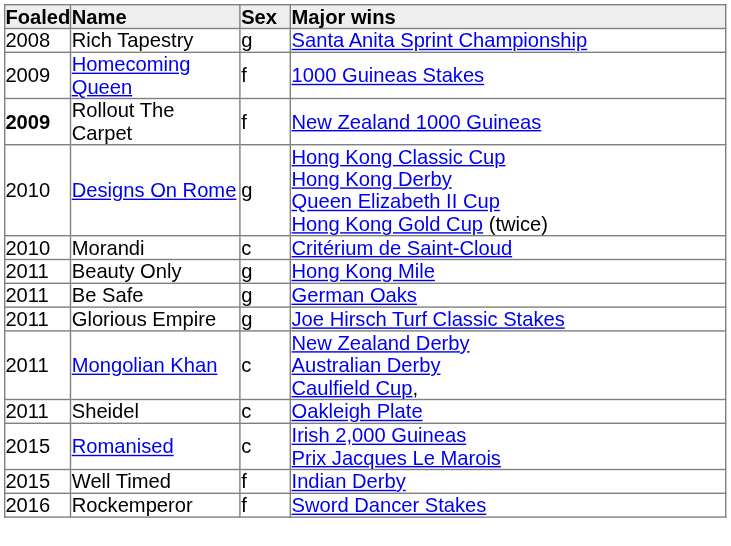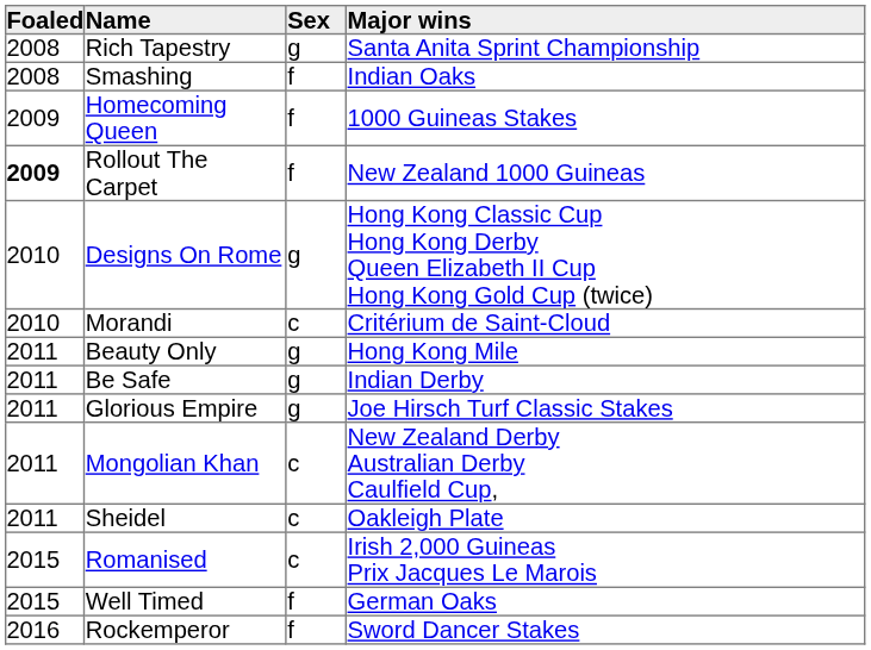 <table border="1" cellpadding="0" style="border-collapse: collapse; font-size:90%">
 <tr bgcolor="#eeeeee">
 <td width="35px"><strong>Foaled</strong></td>
 <td width="120px"><strong>Name</strong></td>
 <td width="35px"><strong>Sex</strong></td>
 <td width="310px"><strong>Major wins</strong></td>
 </tr>
 <tr>
 <td>2008</td>
 <td>Rich Tapestry</td>
 <td>g</td>
 <td><a href='#'>Santa Anita Sprint Championship</a></td>
+</tr>
+<tr>
+<td>2008</td>
+<td>Smashing</td>
+<td>f</td>
+<td><a href='#'>Indian Oaks</a></td>
 </tr>
 <tr>
 <td>2009</td>
 <td><a href='#'>Homecoming Queen</a></td>
 <td>f</td>
 <td><a href='#'>1000 Guineas Stakes</a></td>
 </tr>
 <tr>
 <td><strong>2009</strong></td>
 <td>Rollout The Carpet</td>
 <td>f</td>
 <td><a href='#'>New Zealand 1000 Guineas</a></td>
 </tr>
 <tr>
 <td>2010</td>
 <td><a href='#'>Designs On Rome</a></td>
 <td>g</td>
 <td><a href='#'>Hong Kong Classic Cup</a><br> <a href='#'>Hong Kong Derby</a><br> <a href='#'>Queen Elizabeth II Cup</a><br> <a href='#'>Hong Kong Gold Cup</a> (twice)</td>
 </tr>
 <tr>
 <td>2010</td>
 <td>Morandi</td>
 <td>c</td>
 <td><a href='#'>Critérium de Saint-Cloud</a></td>
 </tr>
 <tr>
 <td>2011</td>
 <td>Beauty Only</td>
 <td>g</td>
 <td><a href='#'>Hong Kong Mile</a></td>
 </tr>
 <tr>
 <td>2011</td>
 <td>Be Safe</td>
 <td>g</td>
-<td><a href='#'>German Oaks</a></td>
+<td><a href='#'>Indian Derby</a></td>
 </tr>
 <tr>
 <td>2011</td>
 <td>Glorious Empire</td>
 <td>g</td>
 <td><a href='#'>Joe Hirsch Turf Classic Stakes</a></td>
 </tr>
 <tr>
 <td>2011</td>
 <td><a href='#'>Mongolian Khan</a></td>
 <td>c</td>
 <td><a href='#'>New Zealand Derby</a><br><a href='#'>Australian Derby</a><br><a href='#'>Caulfield Cup</a>,</td>
 </tr>
 <tr>
 <td>2011</td>
 <td>Sheidel</td>
 <td>c</td>
 <td><a href='#'>Oakleigh Plate</a></td>
 </tr>
 <tr>
 <td>2015</td>
 <td><a href='#'>Romanised</a></td>
 <td>c</td>
 <td><a href='#'>Irish 2,000 Guineas</a><br> <a href='#'>Prix Jacques Le Marois</a></td>
 </tr>
 <tr>
 <td>2015</td>
 <td>Well Timed</td>
 <td>f</td>
-<td><a href='#'>Indian Derby</a></td>
+<td><a href='#'>German Oaks</a></td>
 </tr>
 <tr>
 <td>2016</td>
 <td>Rockemperor</td>
 <td>f</td>
 <td><a href='#'>Sword Dancer Stakes</a></td>
 </tr>
 </table>
